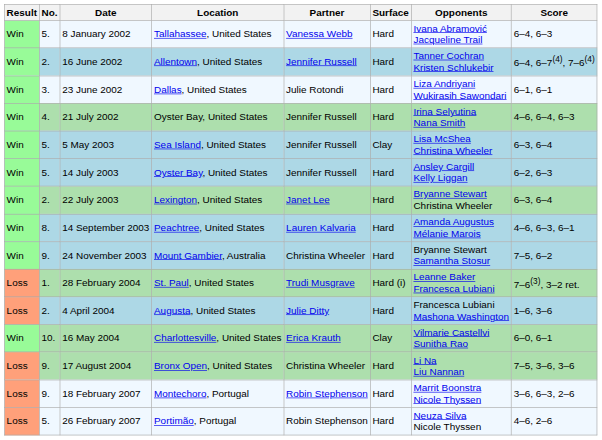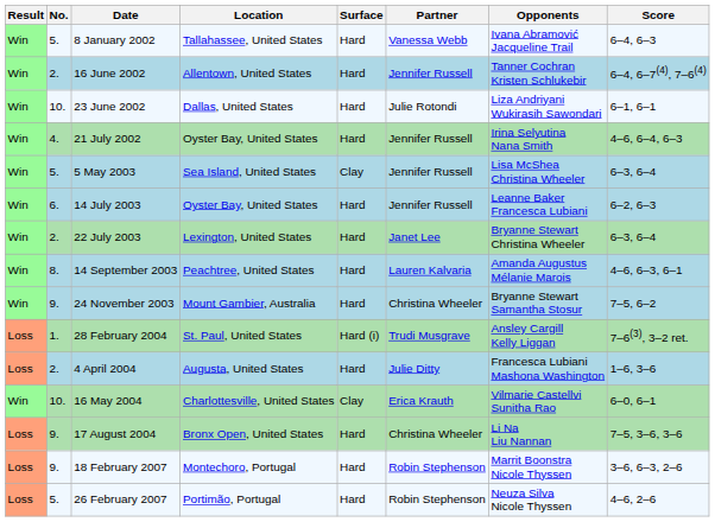 <table class="sortable wikitable" style=font-size:97%>
 <tr>
 <th>Result</th>
 <th>No.</th>
 <th>Date</th>
 <th>Location</th>
+<th>Surface</th>
 <th>Partner</th>
-<th>Surface</th>
 <th>Opponents</th>
 <th>Score</th>
 </tr>
 <tr style="background:#f0f8ff;">
 <td style="background:#98fb98;">Win</td>
 <td>5.</td>
 <td>8 January 2002</td>
 <td><a href='#'>Tallahassee</a>, United States</td>
+<td>Hard</td>
 <td> <a href='#'>Vanessa Webb</a></td>
-<td>Hard</td>
 <td> <a href='#'>Ivana Abramović</a> <br>  <a href='#'>Jacqueline Trail</a></td>
 <td>6–4, 6–3</td>
 </tr>
 <tr style="background:lightblue;">
 <td style="background:#98fb98;">Win</td>
 <td>2.</td>
 <td>16 June 2002</td>
 <td><a href='#'>Allentown</a>, United States</td>
+<td>Hard</td>
 <td> <a href='#'>Jennifer Russell</a></td>
-<td>Hard</td>
 <td> <a href='#'>Tanner Cochran</a> <br>  <a href='#'>Kristen Schlukebir</a></td>
 <td>6–4, 6–7<sup>(4)</sup>, 7–6<sup>(4)</sup></td>
 </tr>
 <tr bgcolor="#f0f8ff">
 <td style="background:#98fb98;">Win</td>
-<td>3.</td>
+<td>10.</td>
 <td>23 June 2002</td>
 <td><a href='#'>Dallas</a>, United States</td>
+<td>Hard</td>
 <td> Julie Rotondi</td>
-<td>Hard</td>
 <td> <a href='#'>Liza Andriyani</a> <br>  <a href='#'>Wukirasih Sawondari</a></td>
 <td>6–1, 6–1</td>
 </tr>
 <tr style="background:#addfad;">
 <td style="background:#98fb98;">Win</td>
 <td>4.</td>
 <td>21 July 2002</td>
 <td>Oyster Bay, United States</td>
+<td>Hard</td>
 <td> Jennifer Russell</td>
-<td>Hard</td>
 <td> <a href='#'>Irina Selyutina</a> <br>  <a href='#'>Nana Smith</a></td>
 <td>4–6, 6–4, 6–3</td>
 </tr>
 <tr style="background:lightblue;">
 <td style="background:#98fb98;">Win</td>
 <td>5.</td>
 <td>5 May 2003</td>
 <td><a href='#'>Sea Island</a>, United States</td>
+<td>Clay</td>
 <td> Jennifer Russell</td>
-<td>Clay</td>
 <td> <a href='#'>Lisa McShea</a> <br>  <a href='#'>Christina Wheeler</a></td>
 <td>6–3, 6–4</td>
 </tr>
 <tr style="background:lightblue;">
 <td style="background:#98fb98;">Win</td>
-<td>5.</td>
+<td>6.</td>
 <td>14 July 2003</td>
 <td><a href='#'>Oyster Bay</a>, United States</td>
+<td>Hard</td>
 <td> Jennifer Russell</td>
-<td>Hard</td>
-<td> <a href='#'>Ansley Cargill</a><br> <a href='#'>Kelly Liggan</a></td>
+<td> <a href='#'>Leanne Baker</a><br> <a href='#'>Francesca Lubiani</a></td>
 <td>6–2, 6–3</td>
 </tr>
 <tr style="background:#addfad;">
 <td style="background:#98fb98;">Win</td>
 <td>2.</td>
 <td>22 July 2003</td>
 <td><a href='#'>Lexington</a>, United States</td>
+<td>Hard</td>
 <td> <a href='#'>Janet Lee</a></td>
-<td>Hard</td>
 <td> <a href='#'>Bryanne Stewart</a><br> Christina Wheeler</td>
 <td>6–3, 6–4</td>
 </tr>
 <tr bgcolor=lightblue>
 <td style="background:#98fb98;">Win</td>
 <td>8.</td>
 <td>14 September 2003</td>
 <td><a href='#'>Peachtree</a>, United States</td>
+<td>Hard</td>
 <td> <a href='#'>Lauren Kalvaria</a></td>
-<td>Hard</td>
 <td> <a href='#'>Amanda Augustus</a><br> <a href='#'>Mélanie Marois</a></td>
 <td>4–6, 6–3, 6–1</td>
 </tr>
 <tr bgcolor="lightblue">
 <td style="background:#98fb98;">Win</td>
 <td>9.</td>
 <td>24 November 2003</td>
 <td><a href='#'>Mount Gambier</a>, Australia</td>
+<td>Hard</td>
 <td> Christina Wheeler</td>
-<td>Hard</td>
 <td> Bryanne Stewart<br> <a href='#'>Samantha Stosur</a></td>
 <td>7–5, 6–2</td>
 </tr>
 <tr bgcolor="#ADDFAD">
 <td style="background:#ffa07a;">Loss</td>
 <td>1.</td>
 <td>28 February 2004</td>
 <td><a href='#'>St. Paul</a>, United States</td>
+<td>Hard (i)</td>
 <td> <a href='#'>Trudi Musgrave</a></td>
-<td>Hard (i)</td>
-<td> <a href='#'>Leanne Baker</a><br> <a href='#'>Francesca Lubiani</a></td>
+<td> <a href='#'>Ansley Cargill</a><br> <a href='#'>Kelly Liggan</a></td>
 <td>7–6<sup>(3)</sup>, 3–2 ret.</td>
 </tr>
 <tr bgcolor="lightblue">
 <td style="background:#ffa07a;">Loss</td>
 <td>2.</td>
 <td>4 April 2004</td>
 <td><a href='#'>Augusta</a>, United States</td>
+<td>Hard</td>
 <td> <a href='#'>Julie Ditty</a></td>
-<td>Hard</td>
 <td> Francesca Lubiani<br> <a href='#'>Mashona Washington</a></td>
 <td>1–6, 3–6</td>
 </tr>
 <tr style="background:#addfad;">
 <td style="background:#98fb98;">Win</td>
 <td>10.</td>
 <td>16 May 2004</td>
 <td><a href='#'>Charlottesville</a>, United States</td>
+<td>Clay</td>
 <td> <a href='#'>Erica Krauth</a></td>
-<td>Clay</td>
 <td> <a href='#'>Vilmarie Castellvi</a><br> <a href='#'>Sunitha Rao</a></td>
 <td>6–0, 6–1</td>
 </tr>
 <tr style="background:#addfad;">
 <td style="background:#ffa07a;">Loss</td>
 <td>9.</td>
 <td>17 August 2004</td>
 <td><a href='#'>Bronx Open</a>, United States</td>
+<td>Hard</td>
 <td> Christina Wheeler</td>
-<td>Hard</td>
 <td> <a href='#'>Li Na</a><br> <a href='#'>Liu Nannan</a></td>
 <td>7–5, 3–6, 3–6</td>
 </tr>
 <tr bgcolor="#f0f8ff">
 <td style="background:#ffa07a;">Loss</td>
 <td>9.</td>
 <td>18 February 2007</td>
 <td><a href='#'>Montechoro</a>, Portugal</td>
+<td>Hard</td>
 <td> <a href='#'>Robin Stephenson</a></td>
-<td>Hard</td>
 <td> <a href='#'>Marrit Boonstra</a><br> <a href='#'>Nicole Thyssen</a></td>
 <td>3–6, 6–3, 2–6</td>
 </tr>
 <tr bgcolor="#f0f8ff">
 <td style="background:#ffa07a;">Loss</td>
 <td>5.</td>
 <td>26 February 2007</td>
 <td><a href='#'>Portimão</a>, Portugal</td>
+<td>Hard</td>
 <td> Robin Stephenson</td>
-<td>Hard</td>
 <td> <a href='#'>Neuza Silva</a><br> Nicole Thyssen</td>
 <td>4–6, 2–6</td>
 </tr>
 </table>
